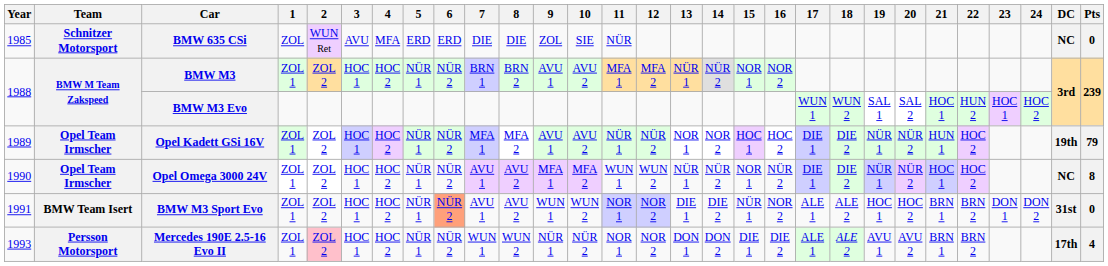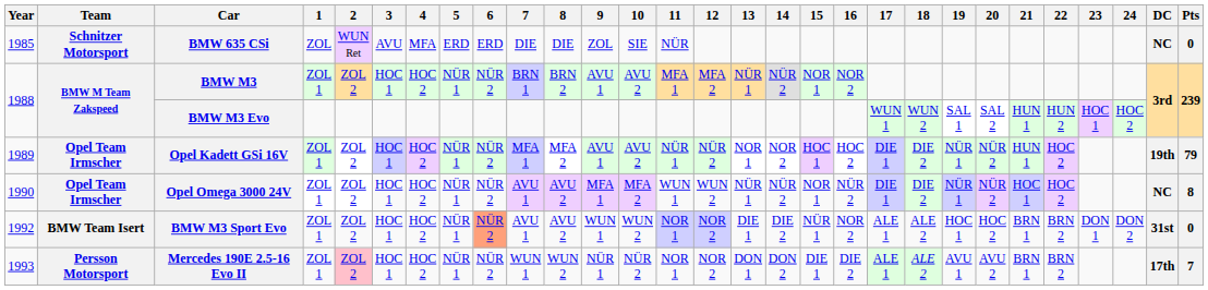 <table class="wikitable" border="1" style="text-align:center; font-size:85%;">
 <tr>
 <th>Year</th>
 <th>Team</th>
 <th>Car</th>
 <th>1</th>
 <th>2</th>
 <th>3</th>
 <th>4</th>
 <th>5</th>
 <th>6</th>
 <th>7</th>
 <th>8</th>
 <th>9</th>
 <th>10</th>
 <th>11</th>
 <th>12</th>
 <th>13</th>
 <th>14</th>
 <th>15</th>
 <th>16</th>
 <th>17</th>
 <th>18</th>
 <th>19</th>
 <th>20</th>
 <th>21</th>
 <th>22</th>
 <th>23</th>
 <th>24</th>
 <th>DC</th>
 <th>Pts</th>
 </tr>
 <tr>
 <td><a href='#'>1985</a></td>
 <th><a href='#'>Schnitzer Motorsport</a></th>
 <th><a href='#'>BMW 635 CSi</a></th>
 <td><a href='#'>ZOL</a></td>
 <td style="background:#EFCFFF;"><a href='#'>WUN</a><br><small>Ret</small></td>
 <td><a href='#'>AVU</a></td>
 <td><a href='#'>MFA</a></td>
 <td><a href='#'>ERD</a></td>
 <td><a href='#'>ERD</a></td>
 <td><a href='#'>DIE</a></td>
 <td><a href='#'>DIE</a></td>
 <td><a href='#'>ZOL</a></td>
 <td><a href='#'>SIE</a></td>
 <td><a href='#'>NÜR</a></td>
 <td></td>
 <td></td>
 <td></td>
 <td></td>
 <td></td>
 <td></td>
 <td></td>
 <td></td>
 <td></td>
 <td></td>
 <td></td>
 <td></td>
 <td></td>
 <th>NC</th>
 <th>0</th>
 </tr>
 <tr>
 <td rowspan=2><a href='#'>1988</a></td>
 <th rowspan="2"><a href='#'><small>BMW M Team Zakspeed</small></a></th>
 <th><a href='#'>BMW M3</a></th>
 <td style="background:#DFFFDF;"><a href='#'>ZOL<br>1</a><br></td>
 <td style="background:#FFDF9F;"><a href='#'>ZOL<br>2</a><br></td>
 <td style="background:#DFFFDF;"><a href='#'>HOC<br>1</a><br></td>
 <td style="background:#DFFFDF;"><a href='#'>HOC<br>2</a><br></td>
 <td style="background:#DFFFDF;"><a href='#'>NÜR<br>1</a><br></td>
 <td style="background:#DFFFDF;"><a href='#'>NÜR<br>2</a><br></td>
 <td style="background:#CFCFFF;"><a href='#'>BRN<br>1</a><br></td>
 <td style="background:#DFFFDF;"><a href='#'>BRN<br>2</a><br></td>
 <td style="background:#DFFFDF;"><a href='#'>AVU<br>1</a><br></td>
 <td style="background:#DFFFDF;"><a href='#'>AVU<br>2</a><br></td>
 <td style="background:#FFDF9F;"><a href='#'>MFA<br>1</a><br></td>
 <td style="background:#FFDF9F;"><a href='#'>MFA<br>2</a><br></td>
 <td style="background:#FFDF9F;"><a href='#'>NÜR<br>1</a><br></td>
 <td style="background:#DFDFDF;"><a href='#'>NÜR<br>2</a><br></td>
 <td style="background:#DFFFDF;"><a href='#'>NOR<br>1</a><br></td>
 <td style="background:#DFFFDF;"><a href='#'>NOR<br>2</a><br></td>
 <td></td>
 <td></td>
 <td></td>
 <td></td>
 <td></td>
 <td></td>
 <td></td>
 <td></td>
 <td rowspan=2 style="background:#FFDF9F;"><strong>3rd</strong></td>
 <td rowspan=2 style="background:#FFDF9F;"><strong>239</strong></td>
 </tr>
 <tr>
 <th><a href='#'>BMW M3 Evo</a></th>
 <td></td>
 <td></td>
 <td></td>
 <td></td>
 <td></td>
 <td></td>
 <td></td>
 <td></td>
 <td></td>
 <td></td>
 <td></td>
 <td></td>
 <td></td>
 <td></td>
 <td></td>
 <td></td>
 <td style="background:#DFFFDF;"><a href='#'>WUN<br>1</a><br></td>
 <td style="background:#DFFFDF;"><a href='#'>WUN<br>2</a><br></td>
 <td style="background:#FFFFFF;"><a href='#'>SAL<br>1</a><br></td>
 <td style="background:#FFFFFF;"><a href='#'>SAL<br>2</a><br></td>
-<td style="background:#DFFFDF;"><a href='#'>HOC<br>1</a><br></td>
+<td style="background:#DFFFDF;"><a href='#'>HUN<br>1</a><br></td>
 <td style="background:#DFFFDF;"><a href='#'>HUN<br>2</a><br></td>
 <td style="background:#EFCFFF;"><a href='#'>HOC<br>1</a><br></td>
 <td style="background:#DFFFDF;"><a href='#'>HOC<br>2</a><br></td>
 </tr>
 <tr>
 <td><a href='#'>1989</a></td>
 <th><a href='#'>Opel Team Irmscher</a></th>
 <th><a href='#'>Opel Kadett GSi 16V</a></th>
 <td style="background:#DFFFDF;"><a href='#'>ZOL<br>1</a><br></td>
 <td style="background:#FFFFFF;"><a href='#'>ZOL<br>2</a><br></td>
 <td style="background:#CFCFFF;"><a href='#'>HOC<br>1</a><br></td>
 <td style="background:#EFCFFF;"><a href='#'>HOC<br>2</a><br></td>
 <td style="background:#DFFFDF;"><a href='#'>NÜR<br>1</a><br></td>
 <td style="background:#DFFFDF;"><a href='#'>NÜR<br>2</a><br></td>
 <td style="background:#CFCFFF;"><a href='#'>MFA<br>1</a><br></td>
 <td style="background:#FFFFFF;"><a href='#'>MFA<br>2</a><br></td>
 <td style="background:#DFFFDF;"><a href='#'>AVU<br>1</a><br></td>
 <td style="background:#DFFFDF;"><a href='#'>AVU<br>2</a><br></td>
 <td style="background:#DFFFDF;"><a href='#'>NÜR<br>1</a><br></td>
 <td style="background:#DFFFDF;"><a href='#'>NÜR<br>2</a><br></td>
 <td style="background:#FFFFFF;"><a href='#'>NOR<br>1</a><br></td>
 <td style="background:#FFFFFF;"><a href='#'>NOR<br>2</a><br></td>
 <td style="background:#EFCFFF;"><a href='#'>HOC<br>1</a><br></td>
 <td style="background:#FFFFFF;"><a href='#'>HOC<br>2</a><br></td>
 <td style="background:#CFCFFF;"><a href='#'>DIE<br>1</a><br></td>
 <td style="background:#DFFFDF;"><a href='#'>DIE<br>2</a><br></td>
 <td style="background:#DFFFDF;"><a href='#'>NÜR<br>1</a><br></td>
 <td style="background:#DFFFDF;"><a href='#'>NÜR<br>2</a><br></td>
 <td style="background:#DFFFDF;"><a href='#'>HUN<br>1</a><br></td>
 <td style="background:#EFCFFF;"><a href='#'>HOC<br>2</a><br></td>
 <td></td>
 <td></td>
 <th>19th</th>
 <th>79</th>
 </tr>
 <tr>
 <td><a href='#'>1990</a></td>
 <th><a href='#'>Opel Team Irmscher</a></th>
 <th><a href='#'>Opel Omega 3000 24V</a></th>
 <td style="background:#FFFFFF;"><a href='#'>ZOL<br>1</a><br></td>
 <td style="background:#FFFFFF;"><a href='#'>ZOL<br>2</a><br></td>
 <td><a href='#'>HOC<br>1</a></td>
 <td><a href='#'>HOC<br>2</a></td>
 <td><a href='#'>NÜR<br>1</a></td>
 <td><a href='#'>NÜR<br>2</a></td>
 <td style="background:#EFCFFF;"><a href='#'>AVU<br>1</a><br></td>
 <td style="background:#EFCFFF;"><a href='#'>AVU<br>2</a><br></td>
 <td style="background:#EFCFFF;"><a href='#'>MFA<br>1</a><br></td>
 <td style="background:#EFCFFF;"><a href='#'>MFA<br>2</a><br></td>
 <td><a href='#'>WUN<br>1</a><br></td>
 <td><a href='#'>WUN<br>2</a><br></td>
 <td><a href='#'>NÜR<br>1</a></td>
 <td><a href='#'>NÜR<br>2</a></td>
 <td><a href='#'>NOR<br>1</a></td>
 <td><a href='#'>NÜR<br>2</a></td>
 <td style="background:#CFCFFF;"><a href='#'>DIE<br>1</a><br></td>
 <td style="background:#DFFFDF;"><a href='#'>DIE<br>2</a><br></td>
 <td style="background:#CFCFFF;"><a href='#'>NÜR<br>1</a><br></td>
 <td style="background:#EFCFFF;"><a href='#'>NÜR<br>2</a><br></td>
 <td style="background:#CFCFFF;"><a href='#'>HOC<br>1</a><br></td>
 <td style="background:#EFCFFF;"><a href='#'>HOC<br>2</a><br></td>
 <td></td>
 <td></td>
 <th>NC</th>
 <th>8</th>
 </tr>
 <tr>
-<td><a href='#'>1991</a></td>
+<td><a href='#'>1992</a></td>
 <th>BMW Team Isert</th>
 <th><a href='#'>BMW M3 Sport Evo</a></th>
 <td><a href='#'>ZOL<br>1</a></td>
 <td><a href='#'>ZOL<br>2</a></td>
 <td><a href='#'>HOC<br>1</a></td>
 <td><a href='#'>HOC<br>2</a></td>
 <td><a href='#'>NÜR<br>1</a></td>
 <td style="background: lightsalmon;"><a href='#'>NÜR<br>2</a></td>
 <td><a href='#'>AVU<br>1</a></td>
 <td><a href='#'>AVU<br>2</a></td>
 <td><a href='#'>WUN<br>1</a></td>
 <td><a href='#'>WUN<br>2</a></td>
 <td style="background:#CFCFFF;"><a href='#'>NOR<br>1</a><br></td>
 <td style="background:#CFCFFF;"><a href='#'>NOR<br>2</a><br></td>
 <td><a href='#'>DIE<br>1</a></td>
 <td><a href='#'>DIE<br>2</a></td>
 <td><a href='#'>NÜR<br>1</a></td>
 <td><a href='#'>NOR<br>2</a></td>
 <td><a href='#'>ALE<br>1</a></td>
 <td><a href='#'>ALE<br>2</a></td>
 <td><a href='#'>HOC<br>1</a></td>
 <td><a href='#'>HOC<br>2</a></td>
 <td><a href='#'>BRN<br>1</a></td>
 <td><a href='#'>BRN<br>2</a></td>
 <td><a href='#'>DON<br>1</a></td>
 <td><a href='#'>DON<br>2</a></td>
 <th>31st</th>
 <th>0</th>
 </tr>
 <tr>
 <td><a href='#'>1993</a></td>
 <th><a href='#'>Persson Motorsport</a></th>
 <th><a href='#'>Mercedes 190E 2.5-16 Evo II</a></th>
 <td><a href='#'>ZOL<br>1</a></td>
 <td style="background: pink;"><a href='#'>ZOL<br>2</a></td>
 <td><a href='#'>HOC<br>1</a></td>
 <td><a href='#'>HOC<br>2</a></td>
 <td><a href='#'>NÜR<br>1</a></td>
 <td><a href='#'>NÜR<br>2</a></td>
 <td><a href='#'>WUN<br>1</a></td>
 <td><a href='#'>WUN<br>2</a></td>
 <td><a href='#'>NÜR<br>1</a></td>
 <td><a href='#'>NÜR<br>2</a></td>
 <td><a href='#'>NOR<br>1</a></td>
 <td><a href='#'>NOR<br>2</a></td>
 <td><a href='#'>DON<br>1</a></td>
 <td><a href='#'>DON<br>2</a></td>
 <td><a href='#'>DIE<br>1</a></td>
 <td><a href='#'>DIE<br>2</a></td>
 <td style="background:#DFFFDF;"><a href='#'>ALE<br>1</a><br></td>
 <td style="background:#DFFFDF;"><a href='#'><em>ALE<br>2</em></a><br></td>
 <td><a href='#'>AVU<br>1</a></td>
 <td><a href='#'>AVU<br>2</a></td>
 <td><a href='#'>BRN<br>1</a></td>
 <td><a href='#'>BRN<br>2</a></td>
 <td></td>
 <td></td>
 <th>17th</th>
-<th>4</th>
+<th>7</th>
 </tr>
 </table>
